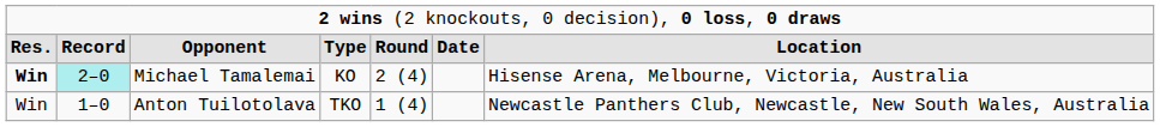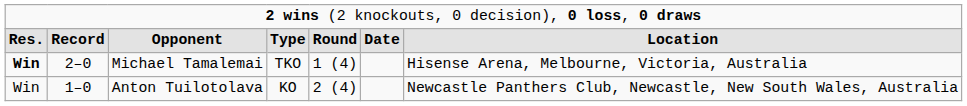 <table class="wikitable" style="margin:0.5em auto; font-size:95%;">
 <tr>
 <td style="text-align:center;" colspan="8"><strong>2 wins</strong> (2 knockouts, 0 decision), <strong>0 loss</strong>, <strong>0 draws</strong></td>
 </tr>
 <tr style="text-align:center; background:#e3e3e3;">
 <td style="border-style:none none solid solid; "><strong>Res.</strong></td>
 <td style="border-style:none none solid solid; "><strong>Record</strong></td>
 <td style="border-style:none none solid solid; "><strong>Opponent</strong></td>
 <td style="border-style:none none solid solid; "><strong>Type</strong></td>
 <td style="border-style:none none solid solid; "><strong>Round</strong></td>
 <td style="border-style:none none solid solid; "><strong>Date</strong></td>
 <td style="border-style:none none solid solid; "><strong>Location</strong></td>
 </tr>
 <tr align=center>
 <td><strong>Win</strong></td>
-<td style="background: paleturquoise;">2–0</td>
+<td>2–0</td>
 <td align=left>Michael Tamalemai</td>
-<td>KO</td>
-<td>2 (4)</td>
+<td>TKO</td>
+<td>1 (4)</td>
 <td></td>
 <td align=left>Hisense Arena, Melbourne, Victoria, Australia</td>
 </tr>
 <tr align=center>
 <td>Win</td>
 <td>1–0</td>
 <td align=left>Anton Tuilotolava</td>
-<td>TKO</td>
-<td>1 (4)</td>
+<td>KO</td>
+<td>2 (4)</td>
 <td></td>
 <td align=left>Newcastle Panthers Club, Newcastle, New South Wales, Australia</td>
 </tr>
 </table>
